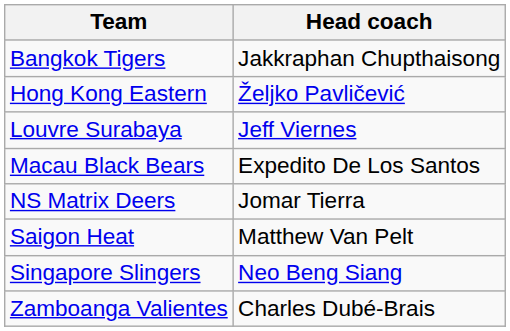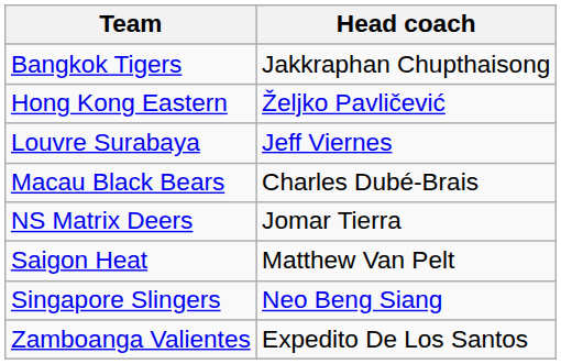 <table class=wikitable>
 <tr>
 <th>Team</th>
 <th>Head coach</th>
 </tr>
 <tr>
 <td> <a href='#'>Bangkok Tigers</a></td>
 <td> Jakkraphan Chupthaisong</td>
 </tr>
 <tr>
 <td> <a href='#'>Hong Kong Eastern</a></td>
 <td> <a href='#'>Željko Pavličević</a></td>
 </tr>
 <tr>
 <td> <a href='#'>Louvre Surabaya</a></td>
 <td> <a href='#'>Jeff Viernes</a></td>
 </tr>
 <tr>
 <td> <a href='#'>Macau Black Bears</a></td>
-<td> Expedito De Los Santos</td>
+<td> Charles Dubé-Brais</td>
 </tr>
 <tr>
 <td> <a href='#'>NS Matrix Deers</a></td>
 <td> Jomar Tierra</td>
 </tr>
 <tr>
 <td> <a href='#'>Saigon Heat</a></td>
 <td> Matthew Van Pelt</td>
 </tr>
 <tr>
 <td> <a href='#'>Singapore Slingers</a></td>
 <td> <a href='#'>Neo Beng Siang</a></td>
 </tr>
 <tr>
 <td> <a href='#'>Zamboanga Valientes</a></td>
-<td> Charles Dubé-Brais</td>
+<td> Expedito De Los Santos</td>
 </tr>
 </table>
